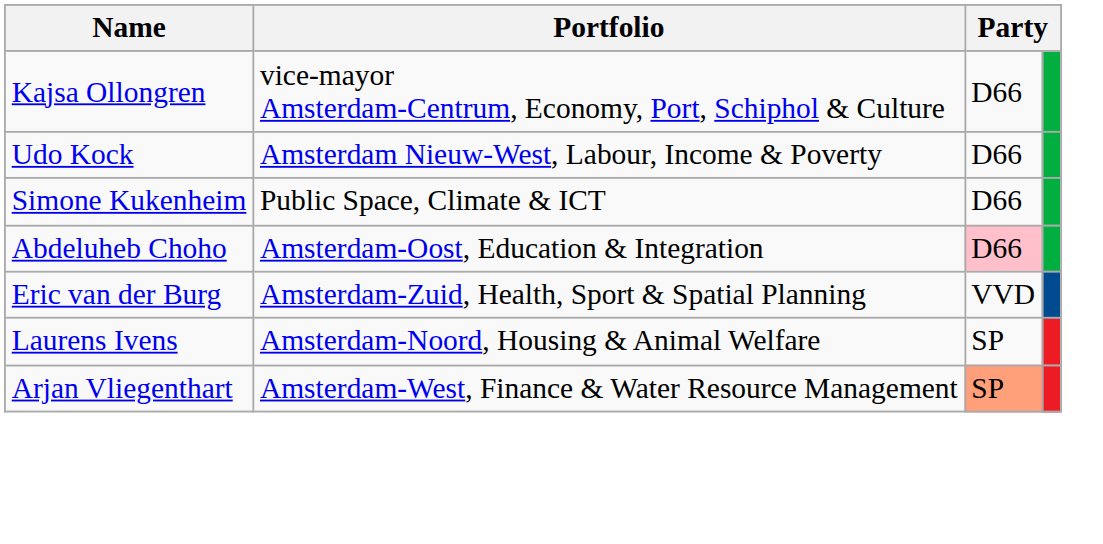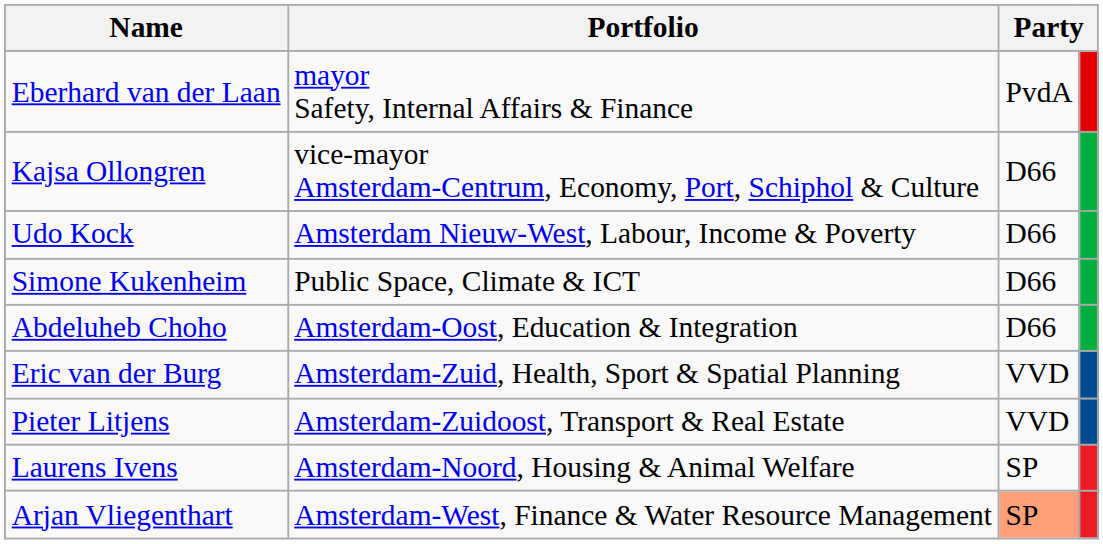 <table class="wikitable">
 <tr>
 <th>Name</th>
 <th>Portfolio</th>
 <th colspan="2">Party</th>
+</tr>
+<tr>
+<td><a href='#'>Eberhard van der Laan</a></td>
+<td><a href='#'>mayor</a><br>Safety, Internal Affairs & Finance</td>
+<td>PvdA</td>
+<td style="width: 3px; background-color: #E50000;"></td>
 </tr>
 <tr>
 <td><a href='#'>Kajsa Ollongren</a></td>
 <td>vice-mayor<br><a href='#'>Amsterdam-Centrum</a>, Economy, <a href='#'>Port</a>, <a href='#'>Schiphol</a> & Culture</td>
 <td>D66</td>
 <td style="width: 3px; background-color: #00AF3F;"></td>
 </tr>
 <tr>
 <td><a href='#'>Udo Kock</a></td>
 <td><a href='#'>Amsterdam Nieuw-West</a>, Labour, Income & Poverty</td>
 <td>D66</td>
 <td style="width: 3px; background-color: #00AF3F;"></td>
 </tr>
 <tr>
 <td><a href='#'>Simone Kukenheim</a></td>
 <td>Public Space, Climate & ICT</td>
 <td>D66</td>
 <td style="width: 3px; background-color: #00AF3F;"></td>
 </tr>
 <tr>
 <td><a href='#'>Abdeluheb Choho</a></td>
 <td><a href='#'>Amsterdam-Oost</a>, Education & Integration</td>
-<td style="background: pink;">D66</td>
+<td>D66</td>
 <td style="width: 3px; background-color: #00AF3F;"></td>
 </tr>
 <tr>
 <td><a href='#'>Eric van der Burg</a></td>
 <td><a href='#'>Amsterdam-Zuid</a>, Health, Sport & Spatial Planning</td>
+<td>VVD</td>
+<td style="width: 3px; background-color: #004A90;"></td>
+</tr>
+<tr>
+<td><a href='#'>Pieter Litjens</a></td>
+<td><a href='#'>Amsterdam-Zuidoost</a>, Transport & Real Estate</td>
 <td>VVD</td>
 <td style="width: 3px; background-color: #004A90;"></td>
 </tr>
 <tr>
 <td><a href='#'>Laurens Ivens</a></td>
 <td><a href='#'>Amsterdam-Noord</a>, Housing & Animal Welfare</td>
 <td>SP</td>
 <td style="width: 3px; background-color: #ED1C24;"></td>
 </tr>
 <tr>
 <td><a href='#'>Arjan Vliegenthart</a></td>
 <td><a href='#'>Amsterdam-West</a>, Finance & Water Resource Management</td>
 <td style="background: lightsalmon;">SP</td>
 <td style="width: 3px; background-color: #ED1C24;"></td>
 </tr>
 </table>
